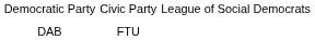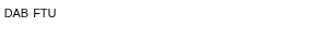 <table cellpadding="2">
 <tr border="0">
 <td></td>
 <td></td>
 <td></td>
-</tr>
-<tr align="center">
-<td>Democratic Party</td>
-<td>Civic Party</td>
-<td>League of Social Democrats</td>
 </tr>
 <tr border="0">
 <td></td>
 <td></td>
 </tr>
 <tr align="center">
 <td>DAB</td>
 <td>FTU</td>
 </tr>
 </table>
